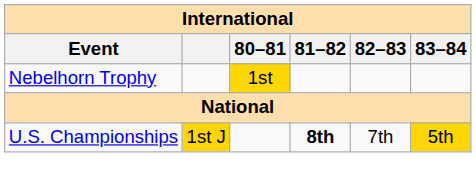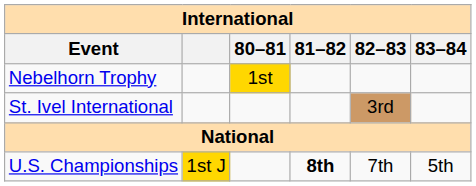 <table class="wikitable" style="text-align:center">
 <tr>
 <th style="background-color: #ffdead; " colspan=6 align=center>International</th>
 </tr>
 <tr>
 <th>Event</th>
 <th></th>
 <th>80–81</th>
 <th>81–82</th>
 <th>82–83</th>
 <th>83–84</th>
 </tr>
 <tr>
 <td align=left><a href='#'>Nebelhorn Trophy</a></td>
 <td></td>
 <td bgcolor=gold>1st</td>
 <td></td>
 <td></td>
 <td></td>
 </tr>
 <tr>
+<td align=left><a href='#'>St. Ivel International</a></td>
+<td></td>
+<td></td>
+<td></td>
+<td bgcolor=cc9966>3rd</td>
+<td></td>
+</tr>
+<tr>
 <th style="background-color: #ffdead; " colspan=6 align=center>National</th>
 </tr>
 <tr>
 <td align=left><a href='#'>U.S. Championships</a></td>
 <td bgcolor=gold>1st J</td>
 <td></td>
 <td><strong>8th</strong></td>
 <td>7th</td>
-<td style="background: gold;">5th</td>
+<td>5th</td>
 </tr>
 </table>
